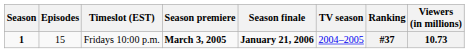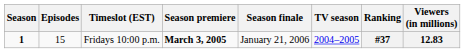 <table class="wikitable">
 <tr style="background:#e0e0e0;">
 <th>Season</th>
 <th>Episodes</th>
 <th>Timeslot (EST)</th>
 <th>Season premiere</th>
 <th>Season finale</th>
 <th>TV season</th>
 <th>Ranking</th>
 <th>Viewers<br>(in millions)</th>
 </tr>
 <tr style="background:#f9f9f9;">
 <td style="text-align:center"><strong>1</strong></td>
 <td style="text-align:center">15</td>
 <td>Fridays 10:00 p.m.</td>
 <td><strong>March 3, 2005</strong></td>
-<td><strong>January 21, 2006</strong></td>
+<td>January 21, 2006</td>
 <td><a href='#'>2004–2005</a></td>
 <th style="text-align:center"><strong>#37</strong></th>
-<th style="text-align:center"><strong>10.73</strong></th>
+<th style="text-align:center"><strong>12.83</strong></th>
 </tr>
 </table>
